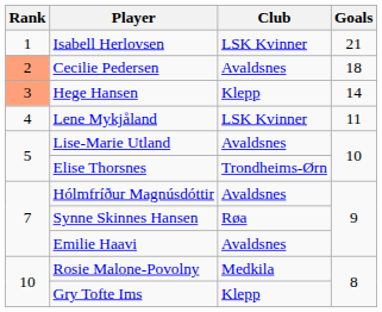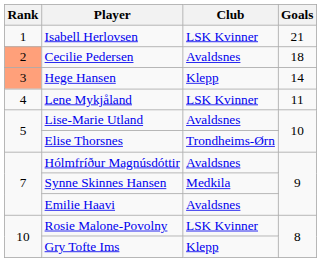 <table class="wikitable" style="text-align:center">
 <tr>
 <th>Rank</th>
 <th>Player</th>
 <th>Club</th>
 <th>Goals</th>
 </tr>
 <tr>
 <td>1</td>
 <td align="left"> <a href='#'>Isabell Herlovsen</a></td>
 <td align="left"><a href='#'>LSK Kvinner</a></td>
 <td>21</td>
 </tr>
 <tr>
 <td style="background: lightsalmon;">2</td>
 <td align="left"> <a href='#'>Cecilie Pedersen</a></td>
 <td align="left"><a href='#'>Avaldsnes</a></td>
 <td>18</td>
 </tr>
 <tr>
 <td style="background: lightsalmon;">3</td>
 <td align="left"> <a href='#'>Hege Hansen</a></td>
 <td align="left"><a href='#'>Klepp</a></td>
 <td>14</td>
 </tr>
 <tr>
 <td>4</td>
 <td align="left"> <a href='#'>Lene Mykjåland</a></td>
 <td align="left"><a href='#'>LSK Kvinner</a></td>
 <td>11</td>
 </tr>
 <tr>
 <td rowspan="2">5</td>
 <td align="left"> <a href='#'>Lise-Marie Utland</a></td>
 <td align="left"><a href='#'>Avaldsnes</a></td>
 <td rowspan="2">10</td>
 </tr>
 <tr>
 <td align="left"> <a href='#'>Elise Thorsnes</a></td>
 <td align="left"><a href='#'>Trondheims-Ørn</a></td>
 </tr>
 <tr>
 <td rowspan="3">7</td>
 <td align="left"> <a href='#'>Hólmfríður Magnúsdóttir</a></td>
 <td align="left"><a href='#'>Avaldsnes</a></td>
 <td rowspan="3">9</td>
 </tr>
 <tr>
 <td align="left"> <a href='#'>Synne Skinnes Hansen</a></td>
-<td align="left"><a href='#'>Røa</a></td>
+<td align="left"><a href='#'>Medkila</a></td>
 </tr>
 <tr>
 <td align="left"> <a href='#'>Emilie Haavi</a></td>
 <td align="left"><a href='#'>Avaldsnes</a></td>
 </tr>
 <tr>
 <td rowspan="2">10</td>
 <td align="left"> <a href='#'>Rosie Malone-Povolny</a></td>
-<td align="left"><a href='#'>Medkila</a></td>
+<td align="left"><a href='#'>LSK Kvinner</a></td>
 <td rowspan="2">8</td>
 </tr>
 <tr>
 <td align="left"> <a href='#'>Gry Tofte Ims</a></td>
 <td align="left"><a href='#'>Klepp</a></td>
 </tr>
 </table>
